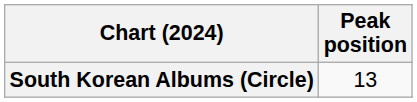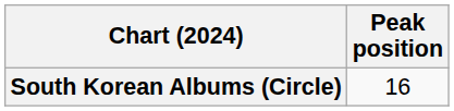 <table class="wikitable plainrowheaders" style="text-align:center">
 <tr>
 <th scope="col">Chart (2024)</th>
 <th scope="col">Peak<br>position</th>
 </tr>
 <tr>
 <th scope="row">South Korean Albums (Circle)</th>
-<td>13</td>
+<td>16</td>
 </tr>
 </table>
